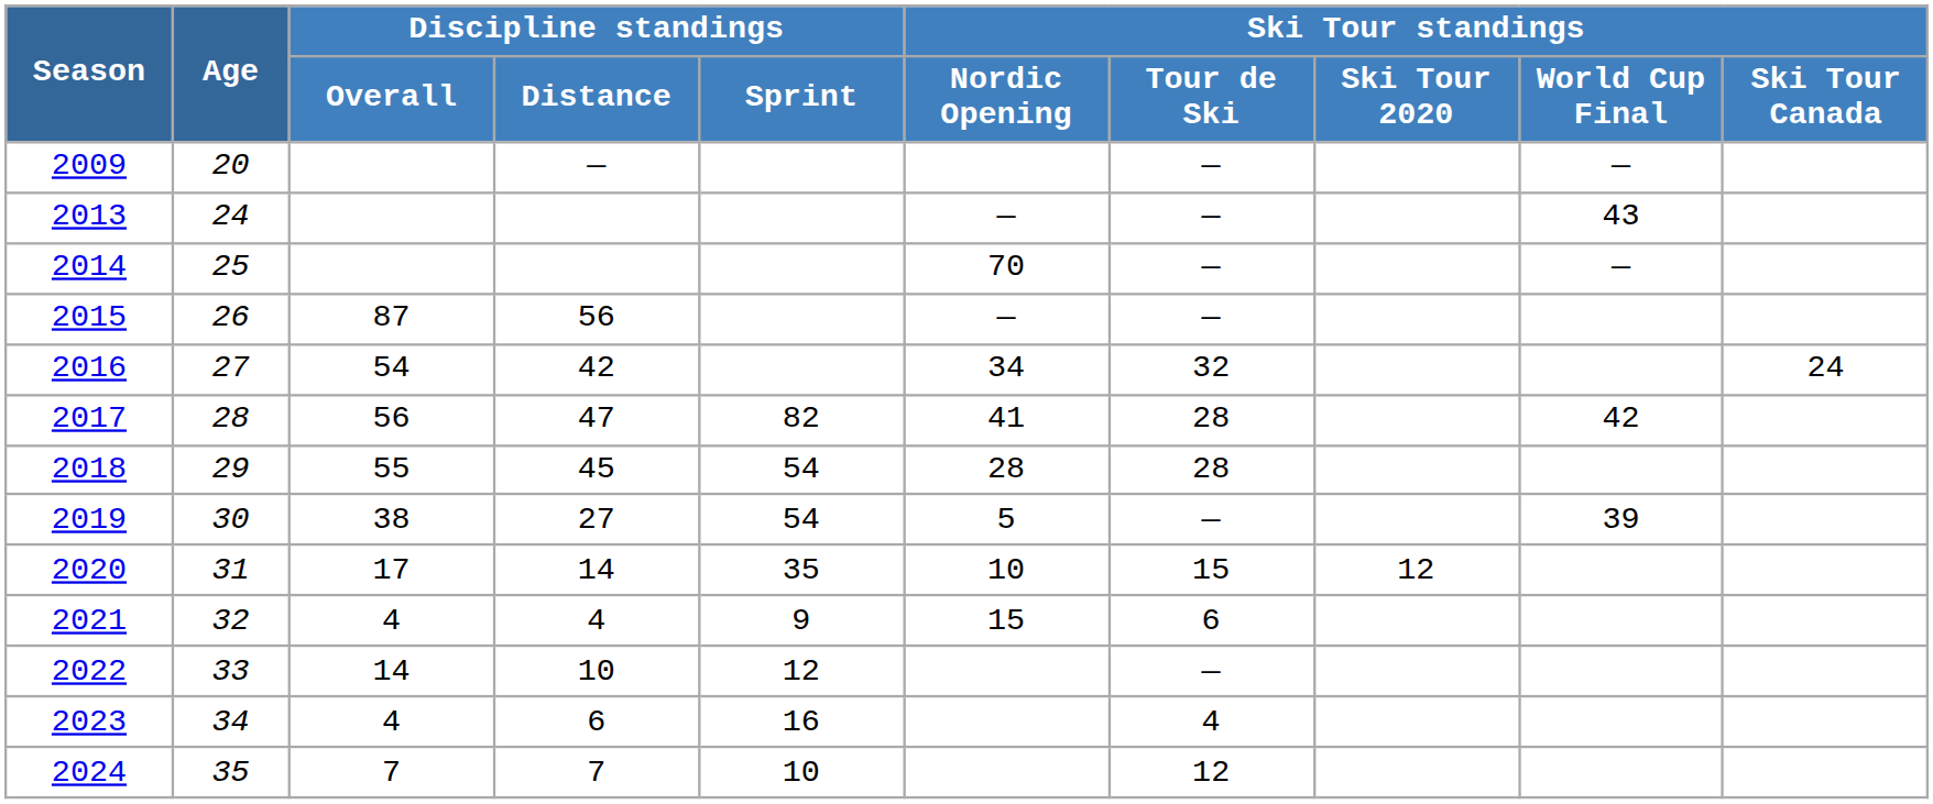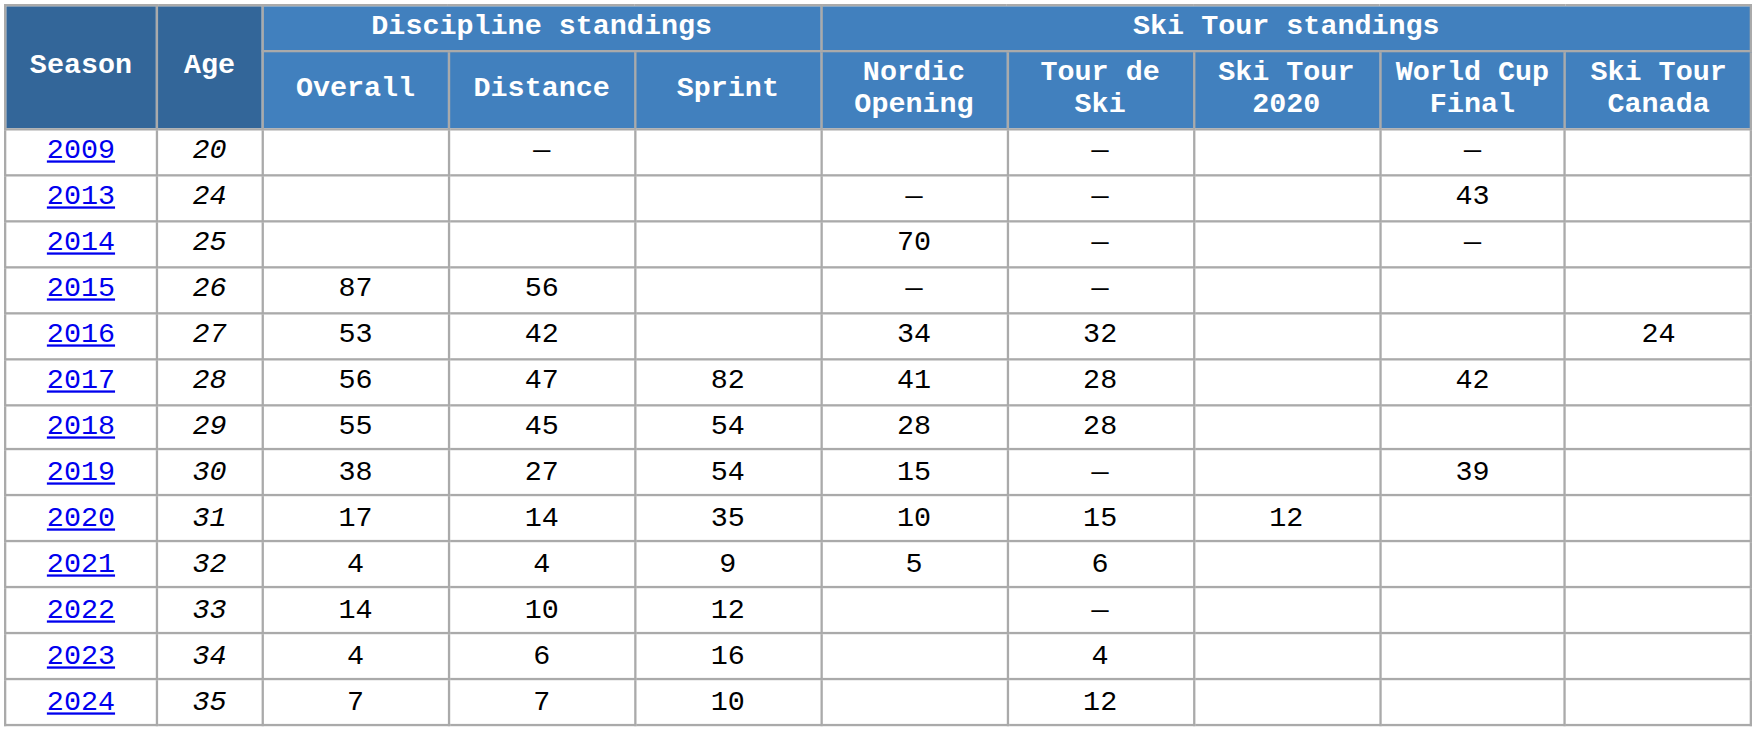 <table class="wikitable" style="font-size:95%; text-align:center; border:grey solid 1px; border-collapse:collapse; background:#ffffff;">
 <tr>
 <th style="background-color:#369; color:white; width:60px;" rowspan="2"> Season </th>
 <th style="background-color:#369; color:white; width:40px;" rowspan="2"> Age </th>
 <th style="background-color:#4180be; color:white;" colspan="3">Discipline standings</th>
 <th style="background-color:#4180be; color:white;" colspan="5">Ski Tour standings</th>
 </tr>
 <tr>
 <th style="background-color:#4180be; color:white; width:75px;">Overall</th>
 <th style="background-color:#4180be; color:white; width:75px;">Distance</th>
 <th style="background-color:#4180be; color:white; width:75px;">Sprint</th>
 <th style="background-color:#4180be; color:white; width:75px;">Nordic<br>Opening</th>
 <th style="background-color:#4180be; color:white; width:75px;">Tour de<br>Ski</th>
 <th style="background-color:#4180be; color:white; width:75px;">Ski Tour<br>2020</th>
 <th style="background-color:#4180be; color:white; width:75px;">World Cup<br>Final</th>
 <th style="background-color:#4180be; color:white; width:75px;">Ski Tour<br>Canada</th>
 </tr>
 <tr>
 <td><a href='#'>2009</a></td>
 <td><em>20</em></td>
 <td></td>
 <td>—</td>
 <td></td>
 <td></td>
 <td>—</td>
 <td></td>
 <td>—</td>
 <td></td>
 </tr>
 <tr>
 <td><a href='#'>2013</a></td>
 <td><em>24</em></td>
 <td></td>
 <td></td>
 <td></td>
 <td>—</td>
 <td>—</td>
 <td></td>
 <td>43</td>
 <td></td>
 </tr>
 <tr>
 <td><a href='#'>2014</a></td>
 <td><em>25</em></td>
 <td></td>
 <td></td>
 <td></td>
 <td>70</td>
 <td>—</td>
 <td></td>
 <td>—</td>
 <td></td>
 </tr>
 <tr>
 <td><a href='#'>2015</a></td>
 <td><em>26</em></td>
 <td>87</td>
 <td>56</td>
 <td></td>
 <td>—</td>
 <td>—</td>
 <td></td>
 <td></td>
 <td></td>
 </tr>
 <tr>
 <td><a href='#'>2016</a></td>
 <td><em>27</em></td>
-<td>54</td>
+<td>53</td>
 <td>42</td>
 <td></td>
 <td>34</td>
 <td>32</td>
 <td></td>
 <td></td>
 <td>24</td>
 </tr>
 <tr>
 <td><a href='#'>2017</a></td>
 <td><em>28</em></td>
 <td>56</td>
 <td>47</td>
 <td>82</td>
 <td>41</td>
 <td>28</td>
 <td></td>
 <td>42</td>
 <td></td>
 </tr>
 <tr>
 <td><a href='#'>2018</a></td>
 <td><em>29</em></td>
 <td>55</td>
 <td>45</td>
 <td>54</td>
 <td>28</td>
 <td>28</td>
 <td></td>
 <td></td>
 <td></td>
 </tr>
 <tr>
 <td><a href='#'>2019</a></td>
 <td><em>30</em></td>
 <td>38</td>
 <td>27</td>
 <td>54</td>
-<td>5</td>
+<td>15</td>
 <td>—</td>
 <td></td>
 <td>39</td>
 <td></td>
 </tr>
 <tr>
 <td><a href='#'>2020</a></td>
 <td><em>31</em></td>
 <td>17</td>
 <td>14</td>
 <td>35</td>
 <td>10</td>
 <td>15</td>
 <td>12</td>
 <td></td>
 <td></td>
 </tr>
 <tr>
 <td><a href='#'>2021</a></td>
 <td><em>32</em></td>
 <td>4</td>
 <td>4</td>
 <td>9</td>
-<td>15</td>
+<td>5</td>
 <td>6</td>
 <td></td>
 <td></td>
 <td></td>
 </tr>
 <tr>
 <td><a href='#'>2022</a></td>
 <td><em>33</em></td>
 <td>14</td>
 <td>10</td>
 <td>12</td>
 <td></td>
 <td>—</td>
 <td></td>
 <td></td>
 <td></td>
 </tr>
 <tr>
 <td><a href='#'>2023</a></td>
 <td><em>34</em></td>
 <td>4</td>
 <td>6</td>
 <td>16</td>
 <td></td>
 <td>4</td>
 <td></td>
 <td></td>
 <td></td>
 </tr>
 <tr>
 <td><a href='#'>2024</a></td>
 <td><em>35</em></td>
 <td>7</td>
 <td>7</td>
 <td>10</td>
 <td></td>
 <td>12</td>
 <td></td>
 <td></td>
 <td></td>
 </tr>
 </table>
